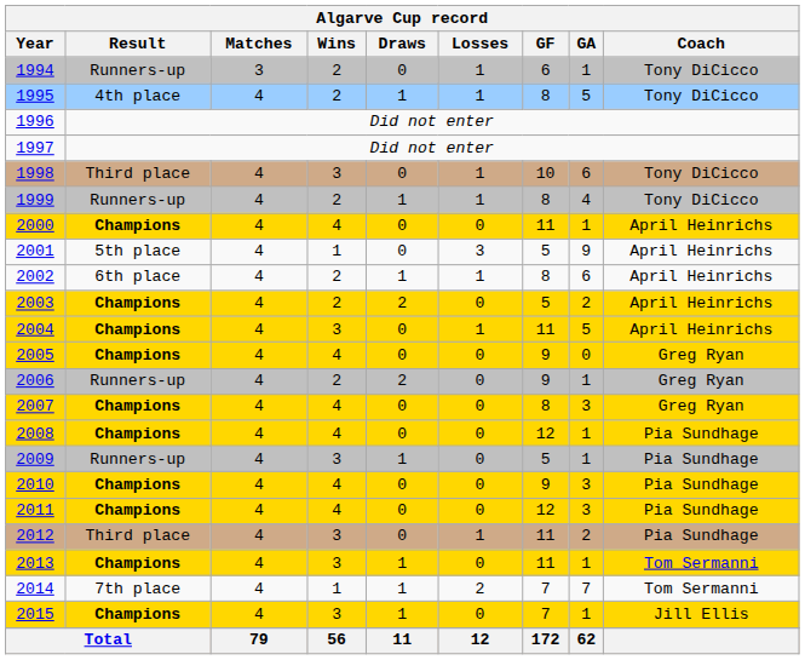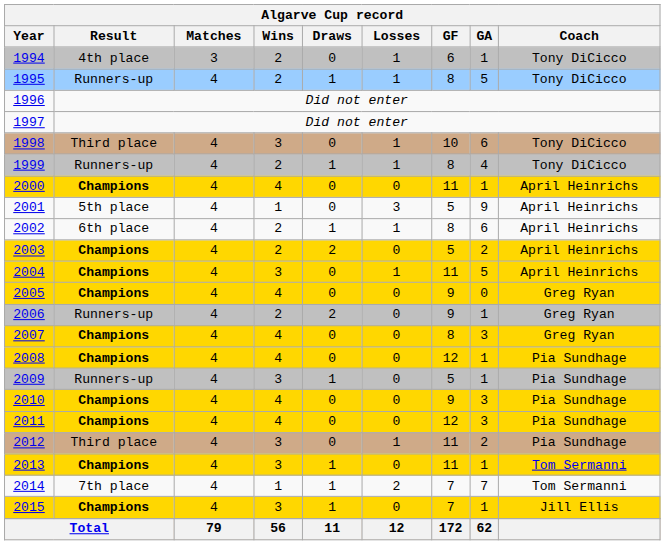 <table class="wikitable"  style="text-align:center; width:650px;">
 <tr>
 <th colspan=9><strong>Algarve Cup record</strong></th>
 </tr>
 <tr>
 <th data-sort-type="number">Year</th>
 <th data-sort-type="number">Result</th>
 <th data-sort-type="number">Matches</th>
 <th data-sort-type="number">Wins</th>
 <th data-sort-type="number">Draws</th>
 <th data-sort-type="number">Losses</th>
 <th data-sort-type="number">GF</th>
 <th data-sort-type="number">GA</th>
 <th data-sort-type="text">Coach</th>
 </tr>
 <tr style="background:silver;">
 <td><a href='#'>1994</a></td>
-<td>Runners-up</td>
+<td>4th place</td>
 <td>3</td>
 <td>2</td>
 <td>0</td>
 <td>1</td>
 <td>6</td>
 <td>1</td>
 <td>Tony DiCicco</td>
 </tr>
 <tr style="background:#9acdff;">
 <td><a href='#'>1995</a></td>
-<td>4th place</td>
+<td>Runners-up</td>
 <td>4</td>
 <td>2</td>
 <td>1</td>
 <td>1</td>
 <td>8</td>
 <td>5</td>
 <td>Tony DiCicco</td>
 </tr>
 <tr>
 <td><a href='#'>1996</a></td>
 <td colspan=8><em>Did not enter</em></td>
 </tr>
 <tr>
 <td><a href='#'>1997</a></td>
 <td colspan=8><em>Did not enter</em></td>
 </tr>
 <tr style="background:#cfaa88;">
 <td><a href='#'>1998</a></td>
 <td>Third place</td>
 <td>4</td>
 <td>3</td>
 <td>0</td>
 <td>1</td>
 <td>10</td>
 <td>6</td>
 <td>Tony DiCicco</td>
 </tr>
 <tr style="background:silver;">
 <td><a href='#'>1999</a></td>
 <td>Runners-up</td>
 <td>4</td>
 <td>2</td>
 <td>1</td>
 <td>1</td>
 <td>8</td>
 <td>4</td>
 <td>Tony DiCicco</td>
 </tr>
 <tr style="background:gold;">
 <td><a href='#'>2000</a></td>
 <td><strong>Champions</strong></td>
 <td>4</td>
 <td>4</td>
 <td>0</td>
 <td>0</td>
 <td>11</td>
 <td>1</td>
 <td>April Heinrichs</td>
 </tr>
 <tr>
 <td><a href='#'>2001</a></td>
 <td>5th place</td>
 <td>4</td>
 <td>1</td>
 <td>0</td>
 <td>3</td>
 <td>5</td>
 <td>9</td>
 <td>April Heinrichs</td>
 </tr>
 <tr>
 <td><a href='#'>2002</a></td>
 <td>6th place</td>
 <td>4</td>
 <td>2</td>
 <td>1</td>
 <td>1</td>
 <td>8</td>
 <td>6</td>
 <td>April Heinrichs</td>
 </tr>
 <tr style="background:gold;">
 <td><a href='#'>2003</a></td>
 <td><strong>Champions</strong></td>
 <td>4</td>
 <td>2</td>
 <td>2</td>
 <td>0</td>
 <td>5</td>
 <td>2</td>
 <td>April Heinrichs</td>
 </tr>
 <tr style="background:gold;">
 <td><a href='#'>2004</a></td>
 <td><strong>Champions</strong></td>
 <td>4</td>
 <td>3</td>
 <td>0</td>
 <td>1</td>
 <td>11</td>
 <td>5</td>
 <td>April Heinrichs</td>
 </tr>
 <tr style="background:gold;">
 <td><a href='#'>2005</a></td>
 <td><strong>Champions</strong></td>
 <td>4</td>
 <td>4</td>
 <td>0</td>
 <td>0</td>
 <td>9</td>
 <td>0</td>
 <td>Greg Ryan</td>
 </tr>
 <tr style="background:silver;">
 <td><a href='#'>2006</a></td>
 <td>Runners-up</td>
 <td>4</td>
 <td>2</td>
 <td>2</td>
 <td>0</td>
 <td>9</td>
 <td>1</td>
 <td>Greg Ryan</td>
 </tr>
 <tr style="background:gold;">
 <td><a href='#'>2007</a></td>
 <td><strong>Champions</strong></td>
 <td>4</td>
 <td>4</td>
 <td>0</td>
 <td>0</td>
 <td>8</td>
 <td>3</td>
 <td>Greg Ryan</td>
 </tr>
 <tr style="background:gold;">
 <td><a href='#'>2008</a></td>
 <td><strong>Champions</strong></td>
 <td>4</td>
 <td>4</td>
 <td>0</td>
 <td>0</td>
 <td>12</td>
 <td>1</td>
 <td>Pia Sundhage</td>
 </tr>
 <tr style="background:silver;">
 <td><a href='#'>2009</a></td>
 <td>Runners-up</td>
 <td>4</td>
 <td>3</td>
 <td>1</td>
 <td>0</td>
 <td>5</td>
 <td>1</td>
 <td>Pia Sundhage</td>
 </tr>
 <tr style="background:gold;">
 <td><a href='#'>2010</a></td>
 <td><strong>Champions</strong></td>
 <td>4</td>
 <td>4</td>
 <td>0</td>
 <td>0</td>
 <td>9</td>
 <td>3</td>
 <td>Pia Sundhage</td>
 </tr>
 <tr style="background:gold;">
 <td><a href='#'>2011</a></td>
 <td><strong>Champions</strong></td>
 <td>4</td>
 <td>4</td>
 <td>0</td>
 <td>0</td>
 <td>12</td>
 <td>3</td>
 <td>Pia Sundhage</td>
 </tr>
 <tr style="background:#cfaa88;">
 <td><a href='#'>2012</a></td>
 <td>Third place</td>
 <td>4</td>
 <td>3</td>
 <td>0</td>
 <td>1</td>
 <td>11</td>
 <td>2</td>
 <td>Pia Sundhage</td>
 </tr>
 <tr style="background:gold;">
 <td><a href='#'>2013</a></td>
 <td><strong>Champions</strong></td>
 <td>4</td>
 <td>3</td>
 <td>1</td>
 <td>0</td>
 <td>11</td>
 <td>1</td>
 <td><a href='#'>Tom Sermanni</a></td>
 </tr>
 <tr>
 <td><a href='#'>2014</a></td>
 <td>7th place</td>
 <td>4</td>
 <td>1</td>
 <td>1</td>
 <td>2</td>
 <td>7</td>
 <td>7</td>
 <td>Tom Sermanni</td>
 </tr>
 <tr style="background:gold;">
 <td><a href='#'>2015</a></td>
 <td><strong>Champions</strong></td>
 <td>4</td>
 <td>3</td>
 <td>1</td>
 <td>0</td>
 <td>7</td>
 <td>1</td>
 <td>Jill Ellis</td>
 </tr>
 <tr class=sortbottom style="font-weight:bold;">
 </tr>
 <tr style="background:#cfaa88;">
 <th colspan=2><a href='#'>Total</a></th>
 <th>79</th>
 <th>56</th>
 <th>11</th>
 <th>12</th>
 <th>172</th>
 <th>62</th>
 <th></th>
 </tr>
 </table>
